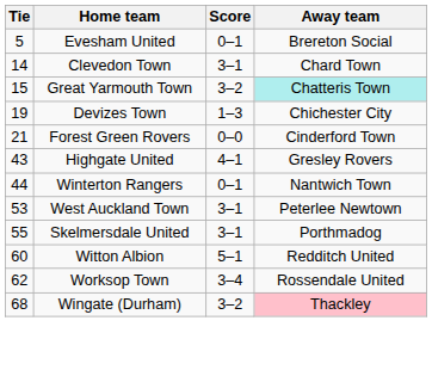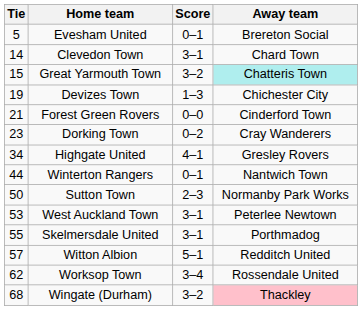 <table class="wikitable" style="text-align:center;">
 <tr>
 <th width=20>Tie</th>
 <th width=175>Home team</th>
 <th width=20>Score</th>
 <th width=175>Away team</th>
 </tr>
 <tr>
 <td>5</td>
 <td>Evesham United</td>
 <td>0–1</td>
 <td>Brereton Social</td>
 </tr>
 <tr>
 <td>14</td>
 <td>Clevedon Town</td>
 <td>3–1</td>
 <td>Chard Town</td>
 </tr>
 <tr>
 <td>15</td>
 <td>Great Yarmouth Town</td>
 <td>3–2</td>
 <td style="background: paleturquoise;">Chatteris Town</td>
 </tr>
 <tr>
 <td>19</td>
 <td>Devizes Town</td>
 <td>1–3</td>
 <td>Chichester City</td>
 </tr>
 <tr>
 <td>21</td>
 <td>Forest Green Rovers</td>
 <td>0–0</td>
 <td>Cinderford Town</td>
 </tr>
 <tr>
-<td>43</td>
+<td>23</td>
+<td>Dorking Town</td>
+<td>0–2</td>
+<td>Cray Wanderers</td>
+</tr>
+<tr>
+<td>34</td>
 <td>Highgate United</td>
 <td>4–1</td>
 <td>Gresley Rovers</td>
 </tr>
 <tr>
 <td>44</td>
 <td>Winterton Rangers</td>
 <td>0–1</td>
 <td>Nantwich Town</td>
+</tr>
+<tr>
+<td>50</td>
+<td>Sutton Town</td>
+<td>2–3</td>
+<td>Normanby Park Works</td>
 </tr>
 <tr>
 <td>53</td>
 <td>West Auckland Town</td>
 <td>3–1</td>
 <td>Peterlee Newtown</td>
 </tr>
 <tr>
 <td>55</td>
 <td>Skelmersdale United</td>
 <td>3–1</td>
 <td>Porthmadog</td>
 </tr>
 <tr>
-<td>60</td>
+<td>57</td>
 <td>Witton Albion</td>
 <td>5–1</td>
 <td>Redditch United</td>
 </tr>
 <tr>
 <td>62</td>
 <td>Worksop Town</td>
 <td>3–4</td>
 <td>Rossendale United</td>
 </tr>
 <tr>
 <td>68</td>
 <td>Wingate (Durham)</td>
 <td>3–2</td>
 <td style="background: pink;">Thackley</td>
 </tr>
 </table>
